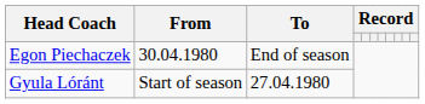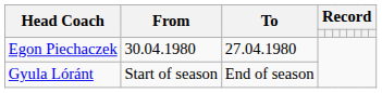 <table class="wikitable" style="text-align: ">
 <tr>
 <th rowspan=2>Head Coach</th>
 <th rowspan=2>From</th>
 <th rowspan=2>To</th>
 <th colspan=8>Record</th>
 </tr>
 <tr>
 <th></th>
 <th></th>
 <th></th>
 <th></th>
 <th></th>
 <th></th>
 <th></th>
 <th></th>
 </tr>
 <tr>
 <td> <a href='#'>Egon Piechaczek</a></td>
 <td>30.04.1980</td>
-<td>End of season<br></td>
+<td>27.04.1980<br></td>
 </tr>
 <tr>
 <td> <a href='#'>Gyula Lóránt</a></td>
 <td>Start of season</td>
-<td>27.04.1980<br></td>
+<td>End of season<br></td>
 </tr>
 </table>
